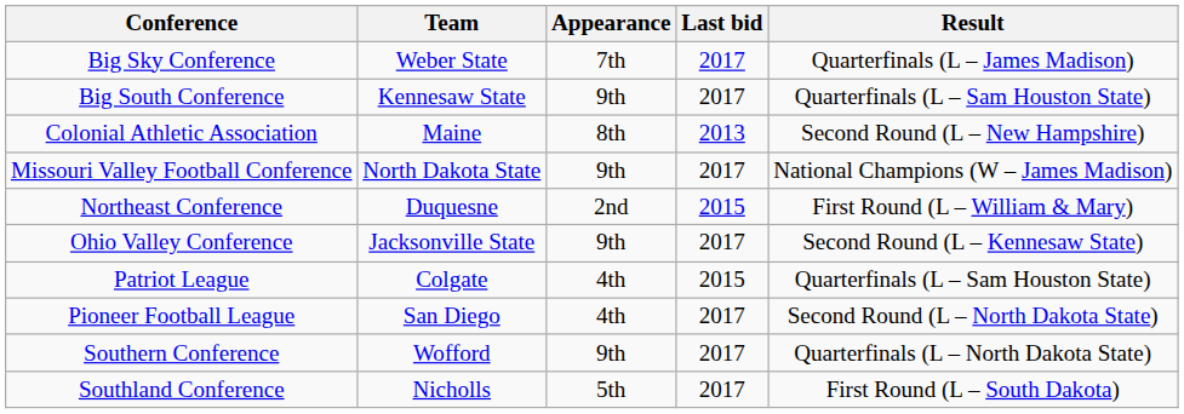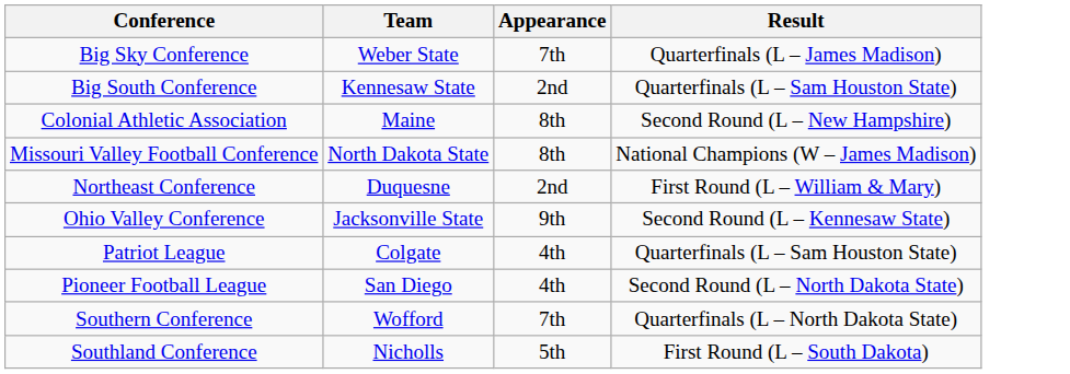 <table class="wikitable sortable" style="text-align: center;">
 <tr>
 <th>Conference</th>
 <th>Team</th>
 <th data-sort-type="number">Appearance</th>
-<th>Last bid</th>
 <th>Result</th>
 </tr>
 <tr>
 <td><a href='#'>Big Sky Conference</a></td>
 <td><a href='#'>Weber State</a></td>
 <td>7th</td>
-<td><a href='#'>2017</a></td>
 <td>Quarterfinals (L – <a href='#'>James Madison</a>)</td>
 </tr>
 <tr>
 <td><a href='#'>Big South Conference</a></td>
 <td><a href='#'>Kennesaw State</a></td>
-<td>9th</td>
-<td>2017</td>
+<td>2nd</td>
 <td>Quarterfinals (L – <a href='#'>Sam Houston State</a>)</td>
 </tr>
 <tr>
 <td><a href='#'>Colonial Athletic Association</a></td>
 <td><a href='#'>Maine</a></td>
 <td>8th</td>
-<td><a href='#'>2013</a></td>
 <td>Second Round (L – <a href='#'>New Hampshire</a>)</td>
 </tr>
 <tr>
 <td><a href='#'>Missouri Valley Football Conference</a></td>
 <td><a href='#'>North Dakota State</a></td>
-<td>9th</td>
-<td>2017</td>
+<td>8th</td>
 <td>National Champions (W – <a href='#'>James Madison</a>)</td>
 </tr>
 <tr>
 <td><a href='#'>Northeast Conference</a></td>
 <td><a href='#'>Duquesne</a></td>
 <td>2nd</td>
-<td><a href='#'>2015</a></td>
 <td>First Round (L – <a href='#'>William & Mary</a>)</td>
 </tr>
 <tr>
 <td><a href='#'>Ohio Valley Conference</a></td>
 <td><a href='#'>Jacksonville State</a></td>
 <td>9th</td>
-<td>2017</td>
 <td>Second Round (L – <a href='#'>Kennesaw State</a>)</td>
 </tr>
 <tr>
 <td><a href='#'>Patriot League</a></td>
 <td><a href='#'>Colgate</a></td>
 <td>4th</td>
-<td>2015</td>
 <td>Quarterfinals (L – Sam Houston State)</td>
 </tr>
 <tr>
 <td><a href='#'>Pioneer Football League</a></td>
 <td><a href='#'>San Diego</a></td>
 <td>4th</td>
-<td>2017</td>
 <td>Second Round (L – <a href='#'>North Dakota State</a>)</td>
 </tr>
 <tr>
 <td><a href='#'>Southern Conference</a></td>
 <td><a href='#'>Wofford</a></td>
-<td>9th</td>
-<td>2017</td>
+<td>7th</td>
 <td>Quarterfinals (L – North Dakota State)</td>
 </tr>
 <tr>
 <td><a href='#'>Southland Conference</a></td>
 <td><a href='#'>Nicholls</a></td>
 <td>5th</td>
-<td>2017</td>
 <td>First Round (L – <a href='#'>South Dakota</a>)</td>
 </tr>
 </table>
